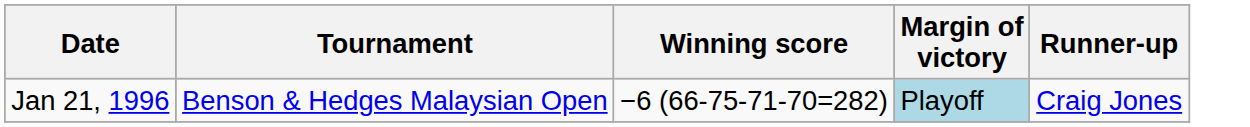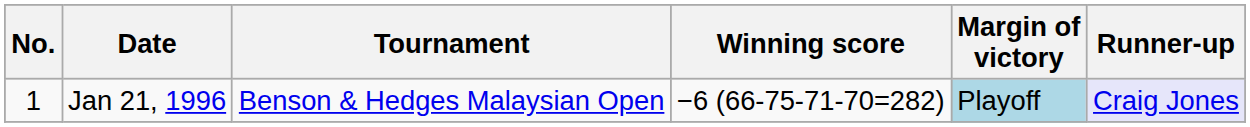 <table class="wikitable" style="font-size:95%;">
 <tr>
+<th>No.</th>
 <th>Date</th>
 <th>Tournament</th>
 <th>Winning score</th>
 <th>Margin of<br>victory</th>
 <th>Runner-up</th>
 </tr>
 <tr>
+<td align=center>1</td>
 <td align=right>Jan 21, <a href='#'>1996</a></td>
 <td><a href='#'>Benson & Hedges Malaysian Open</a></td>
 <td>−6 (66-75-71-70=282)</td>
 <td style="background: lightblue;">Playoff</td>
-<td> <a href='#'>Craig Jones</a></td>
+<td style="background: lavender;"> <a href='#'>Craig Jones</a></td>
 </tr>
 </table>
